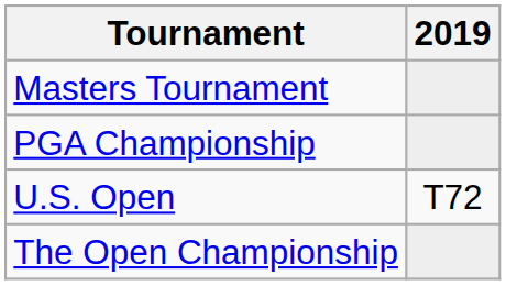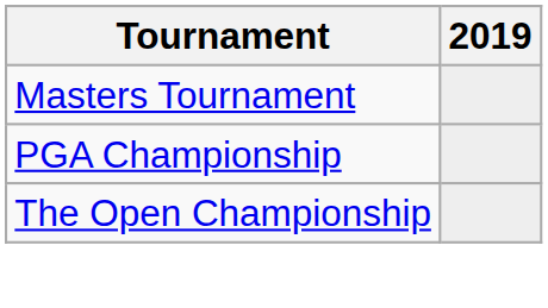 <table class="wikitable" style="font-size:95%;text-align:center;">
 <tr>
 <th>Tournament</th>
 <th>2019</th>
 </tr>
 <tr>
 <td align=left><a href='#'>Masters Tournament</a></td>
 <td style="background:#eeeeee;"></td>
 </tr>
 <tr>
 <td align=left><a href='#'>PGA Championship</a></td>
 <td style="background:#eeeeee;"></td>
 </tr>
 <tr>
-<td align=left><a href='#'>U.S. Open</a></td>
-<td>T72</td>
-</tr>
-<tr>
 <td align=left><a href='#'>The Open Championship</a></td>
 <td style="background:#eeeeee;"></td>
 </tr>
 </table>
